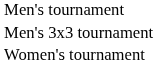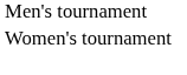 <table>
 <tr>
 <td>Men's tournament<br></td>
 <td valign=top><br></td>
 <td valign=top><br></td>
 <td valign=top><br></td>
-</tr>
-<tr>
-<td>Men's 3x3 tournament<br></td>
-<td><br></td>
-<td><br></td>
-<td><br></td>
 </tr>
 <tr>
 <td>Women's tournament<br></td>
 <td><br></td>
 <td><br></td>
 <td><br></td>
 </tr>
 <tr>
 <td><br></td>
 <td><br></td>
 <td><br></td>
 <td><br></td>
 </tr>
 </table>
